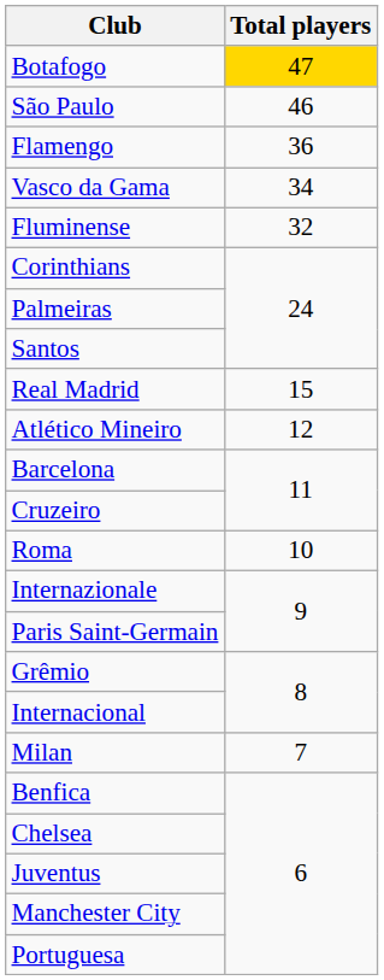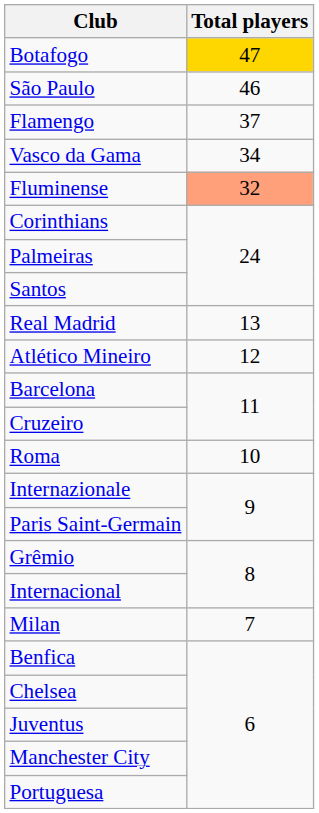 <table class="wikitable">
 <tr>
 <th>Club</th>
 <th>Total players</th>
 </tr>
 <tr>
 <td> <a href='#'>Botafogo</a></td>
 <td align=center style="background: gold;">47</td>
 </tr>
 <tr>
 <td> <a href='#'>São Paulo</a></td>
 <td align=center>46</td>
 </tr>
 <tr>
 <td> <a href='#'>Flamengo</a></td>
-<td align=center>36</td>
+<td align=center>37</td>
 </tr>
 <tr>
 <td> <a href='#'>Vasco da Gama</a></td>
 <td align=center>34</td>
 </tr>
 <tr>
 <td> <a href='#'>Fluminense</a></td>
-<td align=center>32</td>
+<td align=center style="background: lightsalmon;">32</td>
 </tr>
 <tr>
 <td> <a href='#'>Corinthians</a></td>
 <td align=center rowspan=3>24</td>
 </tr>
 <tr>
 <td> <a href='#'>Palmeiras</a></td>
 </tr>
 <tr>
 <td> <a href='#'>Santos</a></td>
 </tr>
 <tr>
 <td> <a href='#'>Real Madrid</a></td>
-<td align=center>15</td>
+<td align=center>13</td>
 </tr>
 <tr>
 <td> <a href='#'>Atlético Mineiro</a></td>
 <td align=center>12</td>
 </tr>
 <tr>
 <td> <a href='#'>Barcelona</a></td>
 <td rowspan=2 align=center>11</td>
 </tr>
 <tr>
 <td> <a href='#'>Cruzeiro</a></td>
 </tr>
 <tr>
 <td> <a href='#'>Roma</a></td>
 <td align=center>10</td>
 </tr>
 <tr>
 <td> <a href='#'>Internazionale</a></td>
 <td rowspan=2 align=center>9</td>
 </tr>
 <tr>
 <td> <a href='#'>Paris Saint-Germain</a></td>
 </tr>
 <tr>
 <td> <a href='#'>Grêmio</a></td>
 <td align=center rowspan=2>8</td>
 </tr>
 <tr>
 <td> <a href='#'>Internacional</a></td>
 </tr>
 <tr>
 <td> <a href='#'>Milan</a></td>
 <td align=center>7</td>
 </tr>
 <tr>
 <td> <a href='#'>Benfica</a></td>
 <td align=center rowspan=5>6</td>
 </tr>
 <tr>
 <td> <a href='#'>Chelsea</a></td>
 </tr>
 <tr>
 <td> <a href='#'>Juventus</a></td>
 </tr>
 <tr>
 <td> <a href='#'>Manchester City</a></td>
 </tr>
 <tr>
 <td> <a href='#'>Portuguesa</a></td>
 </tr>
 </table>
